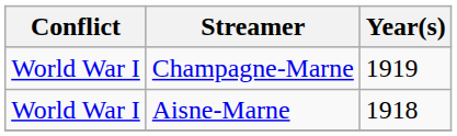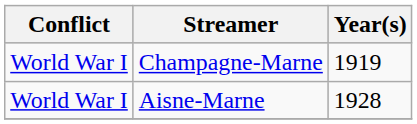 <table class="wikitable" align="left">
 <tr bgcolor="#efefef">
 <th>Conflict</th>
 <th>Streamer</th>
 <th>Year(s)</th>
 </tr>
 <tr>
 <td><a href='#'>World War I</a></td>
 <td><a href='#'>Champagne-Marne</a></td>
 <td>1919</td>
 </tr>
 <tr>
 <td><a href='#'>World War I</a></td>
 <td><a href='#'>Aisne-Marne</a></td>
-<td>1918</td>
+<td>1928</td>
 </tr>
 <tr>
 </tr>
 </table>
